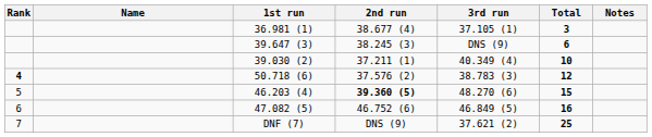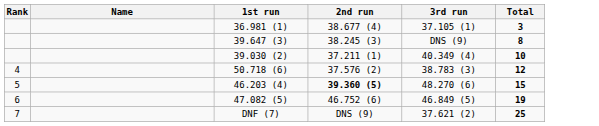 <table class="sortable wikitable" style="text-align:center;">
 <tr>
 <th>Rank</th>
 <th style="width:20em">Name</th>
 <th style="width:10em">1st run</th>
 <th style="width:10em">2nd run</th>
 <th style="width:10em">3rd run</th>
 <th style="width:5em">Total</th>
-<th style="width:5em">Notes</th>
 </tr>
 <tr>
 <td></td>
 <td align=left></td>
 <td>36.981 (1)</td>
 <td>38.677 (4)</td>
 <td>37.105 (1)</td>
 <td><strong>3</strong></td>
-<td></td>
 </tr>
 <tr>
 <td></td>
 <td align=left></td>
 <td>39.647 (3)</td>
 <td>38.245 (3)</td>
 <td>DNS (9)</td>
-<td><strong>6</strong></td>
-<td></td>
+<td><strong>8</strong></td>
 </tr>
 <tr>
 <td></td>
 <td align=left></td>
 <td>39.030 (2)</td>
 <td>37.211 (1)</td>
 <td>40.349 (4)</td>
 <td><strong>10</strong></td>
-<td></td>
 </tr>
 <tr>
-<td><strong>4</strong></td>
+<td>4</td>
 <td align=left></td>
 <td>50.718 (6)</td>
 <td>37.576 (2)</td>
 <td>38.783 (3)</td>
 <td><strong>12</strong></td>
-<td></td>
 </tr>
 <tr>
 <td>5</td>
 <td align=left></td>
 <td>46.203 (4)</td>
 <td><strong>39.360 (5)</strong></td>
 <td>48.270 (6)</td>
 <td><strong>15</strong></td>
-<td></td>
 </tr>
 <tr>
 <td>6</td>
 <td align=left></td>
 <td>47.082 (5)</td>
 <td>46.752 (6)</td>
 <td>46.849 (5)</td>
-<td><strong>16</strong></td>
-<td></td>
+<td><strong>19</strong></td>
 </tr>
 <tr>
 <td>7</td>
 <td align=left></td>
 <td>DNF (7)</td>
 <td>DNS (9)</td>
 <td>37.621 (2)</td>
 <td><strong>25</strong></td>
-<td></td>
 </tr>
 </table>
